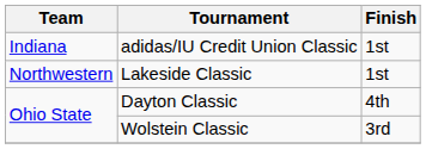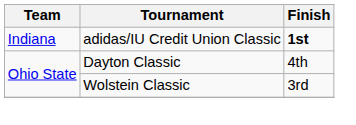 <table class="wikitable">
 <tr>
 <th>Team</th>
 <th>Tournament</th>
 <th>Finish</th>
 </tr>
 <tr>
 <td><a href='#'>Indiana</a></td>
 <td>adidas/IU Credit Union Classic</td>
-<td>1st</td>
-</tr>
-<tr>
-<td><a href='#'>Northwestern</a></td>
-<td>Lakeside Classic</td>
-<td>1st</td>
+<td><strong>1st</strong></td>
 </tr>
 <tr>
 <td rowspan="2"><a href='#'>Ohio State</a></td>
 <td>Dayton Classic</td>
 <td>4th</td>
 </tr>
 <tr>
 <td>Wolstein Classic</td>
 <td>3rd</td>
 </tr>
 <tr>
 </tr>
 </table>
